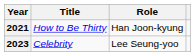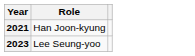 <table class="wikitable sortable plainrowheaders">
 <tr>
 <th>Year</th>
-<th>Title</th>
 <th>Role</th>
 <th class="unsortable"></th>
 </tr>
 <tr>
 <th scope="row">2021</th>
-<td><em><a href='#'>How to Be Thirty</a></em></td>
 <td>Han Joon-kyung</td>
 <td></td>
 </tr>
 <tr>
 <th scope="row">2023</th>
-<td><em><a href='#'>Celebrity</a></em></td>
 <td>Lee Seung-yoo</td>
 <td></td>
 </tr>
 </table>
